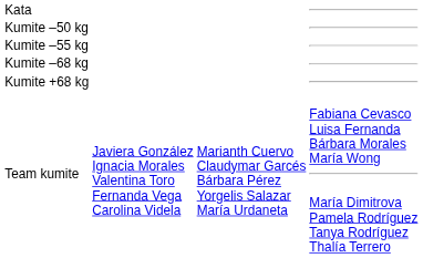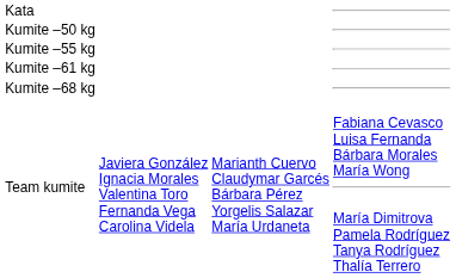 <table>
 <tr>
 <td>Kata</td>
 <td></td>
 <td></td>
 <td><hr></td>
 </tr>
 <tr>
 <td>Kumite –50 kg</td>
 <td></td>
 <td></td>
 <td><hr></td>
 </tr>
 <tr>
 <td>Kumite –55 kg</td>
 <td></td>
 <td></td>
 <td><hr></td>
 </tr>
 <tr>
-<td>Kumite –68 kg</td>
+<td>Kumite –61 kg</td>
 <td></td>
 <td></td>
 <td><hr></td>
 </tr>
 <tr>
-<td>Kumite +68 kg</td>
+<td>Kumite –68 kg</td>
 <td></td>
 <td></td>
 <td><hr></td>
 </tr>
 <tr>
 <td>Team kumite</td>
 <td><br><a href='#'>Javiera González</a><br><a href='#'>Ignacia Morales</a><br><a href='#'>Valentina Toro</a><br><a href='#'>Fernanda Vega</a><br><a href='#'>Carolina Videla</a></td>
 <td><br><a href='#'>Marianth Cuervo</a><br><a href='#'>Claudymar Garcés</a><br><a href='#'>Bárbara Pérez</a><br><a href='#'>Yorgelis Salazar</a><br><a href='#'>María Urdaneta</a></td>
 <td><br><a href='#'>Fabiana Cevasco</a><br><a href='#'>Luisa Fernanda</a><br><a href='#'>Bárbara Morales</a><br><a href='#'>María Wong</a><hr><br><a href='#'>María Dimitrova</a><br><a href='#'>Pamela Rodríguez</a><br><a href='#'>Tanya Rodríguez</a><br><a href='#'>Thalía Terrero</a></td>
 </tr>
 </table>
